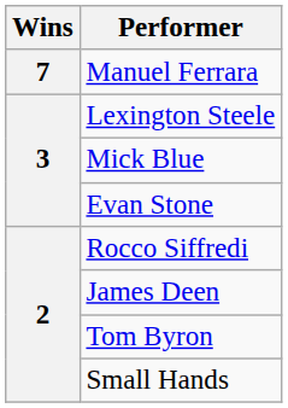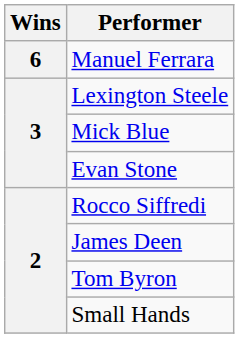 <table class="wikitable sortable">
 <tr>
 <th>Wins</th>
 <th>Performer</th>
 </tr>
 <tr>
-<th>7</th>
+<th>6</th>
 <td><a href='#'>Manuel Ferrara</a></td>
 </tr>
 <tr>
 <th rowspan="3">3</th>
 <td><a href='#'>Lexington Steele</a></td>
 </tr>
 <tr>
 <td><a href='#'>Mick Blue</a></td>
 </tr>
 <tr>
 <td><a href='#'>Evan Stone</a></td>
 </tr>
 <tr>
 <th rowspan="4">2</th>
 <td><a href='#'>Rocco Siffredi</a></td>
 </tr>
 <tr>
 <td><a href='#'>James Deen</a></td>
 </tr>
 <tr>
 <td><a href='#'>Tom Byron</a></td>
 </tr>
 <tr>
 <td>Small Hands</td>
 </tr>
 </table>
